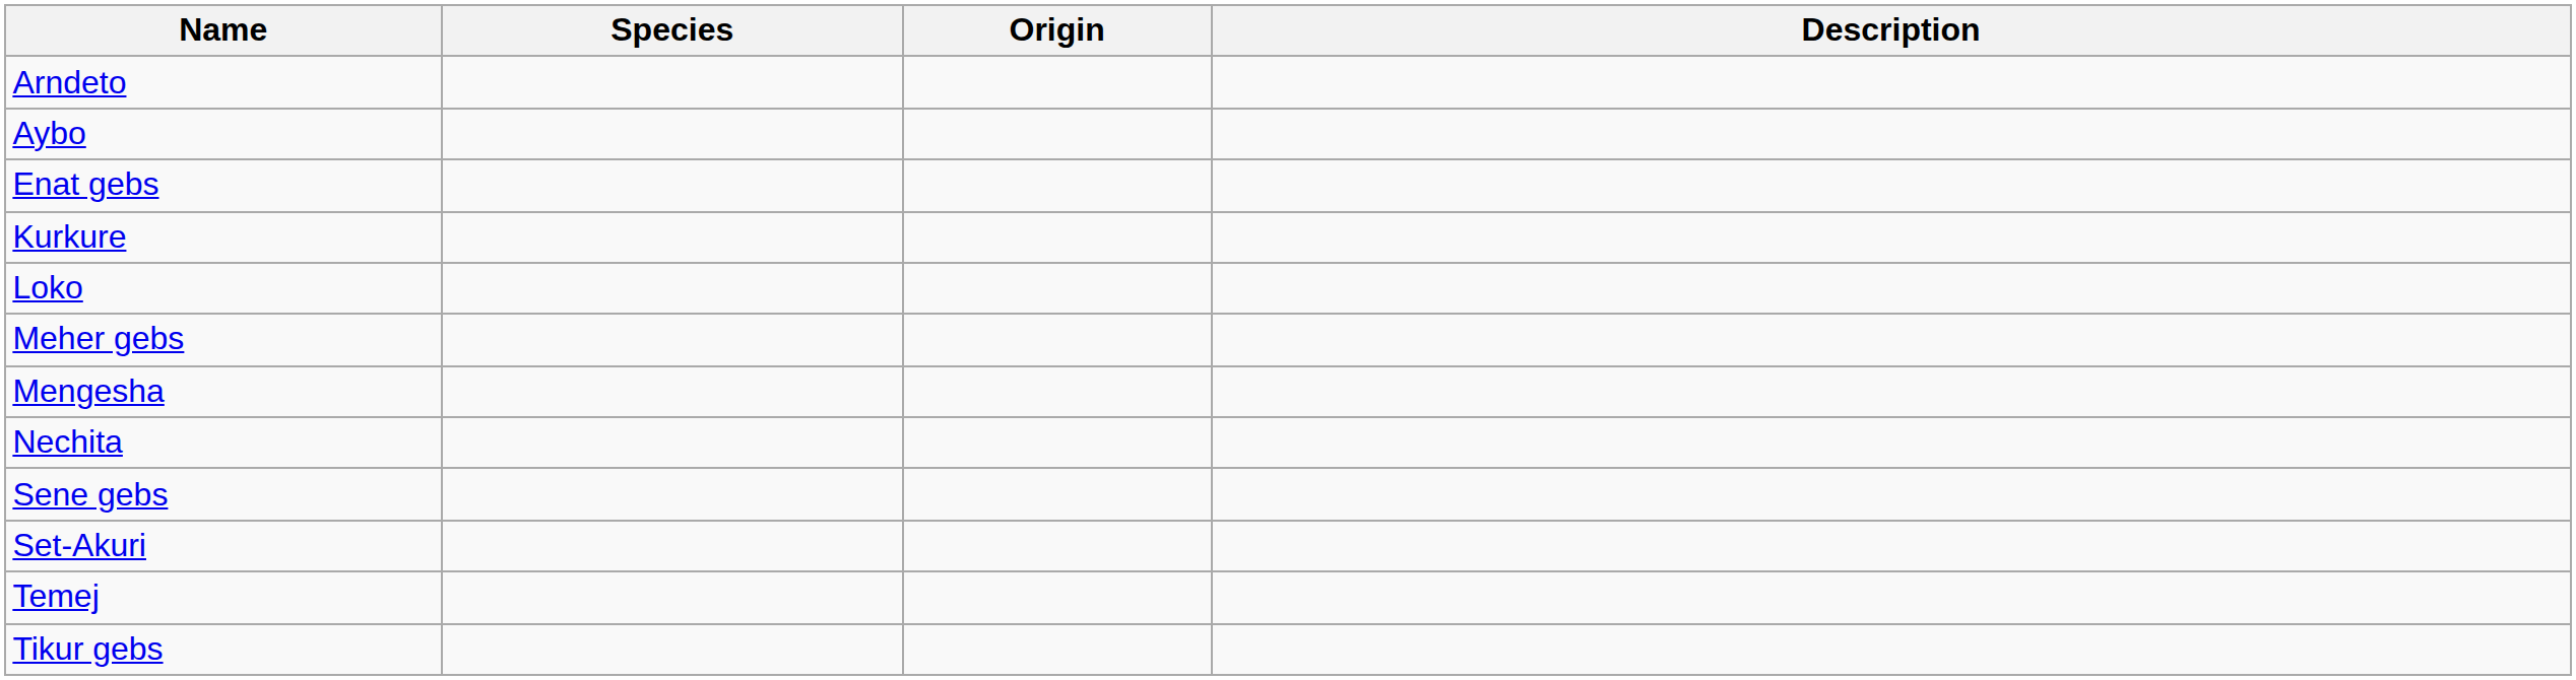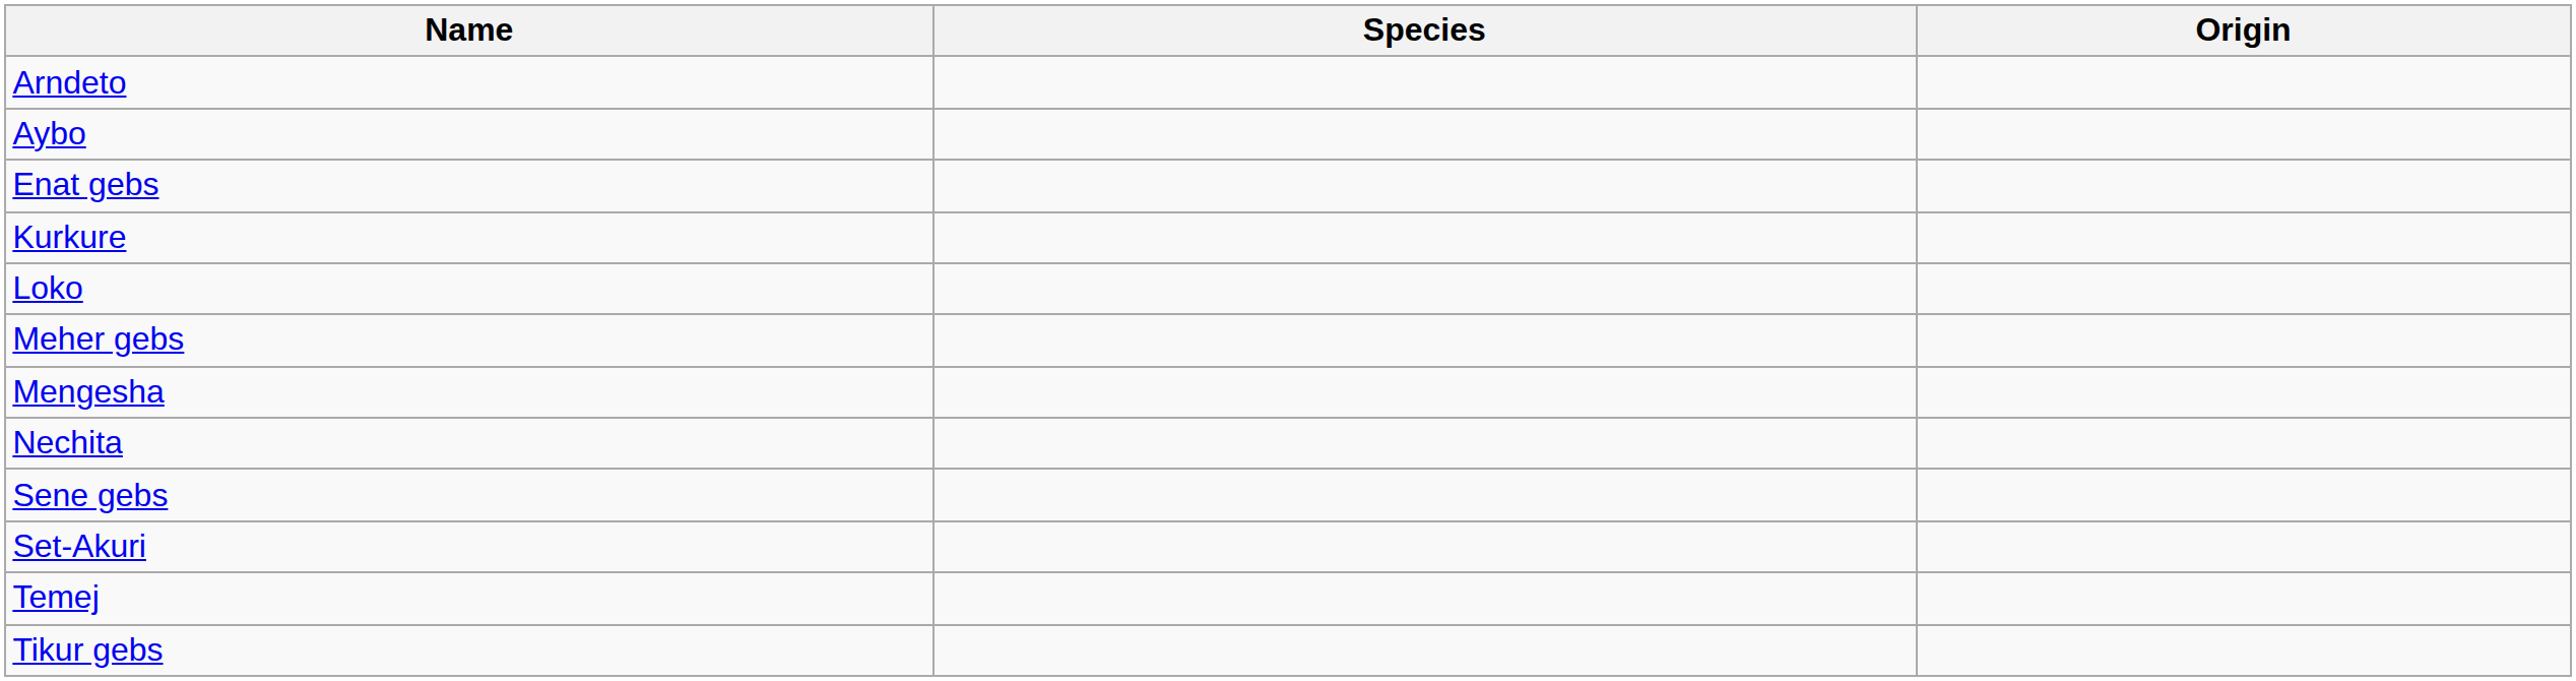 <table class="wikitable sortable" style="width:100%; height:auto;">
 <tr>
 <th style="width:17%;">Name</th>
 <th style="width:18%;">Species</th>
 <th style="width:12%;">Origin</th>
-<th style="width:53%;" class="unsortable">Description</th>
 </tr>
 <tr>
 <td><a href='#'>Arndeto</a></td>
-<td></td>
 <td></td>
 <td></td>
 </tr>
 <tr>
 <td><a href='#'>Aybo</a></td>
 <td></td>
 <td></td>
-<td></td>
 </tr>
 <tr>
 <td><a href='#'>Enat gebs</a></td>
-<td></td>
 <td></td>
 <td></td>
 </tr>
 <tr>
 <td><a href='#'>Kurkure</a></td>
 <td></td>
 <td></td>
-<td></td>
 </tr>
 <tr>
 <td><a href='#'>Loko</a></td>
-<td></td>
 <td></td>
 <td></td>
 </tr>
 <tr>
 <td><a href='#'>Meher gebs</a></td>
 <td></td>
 <td></td>
-<td></td>
 </tr>
 <tr>
 <td><a href='#'>Mengesha</a></td>
-<td></td>
 <td></td>
 <td></td>
 </tr>
 <tr>
 <td><a href='#'>Nechita</a></td>
 <td></td>
 <td></td>
-<td></td>
 </tr>
 <tr>
 <td><a href='#'>Sene gebs</a></td>
-<td></td>
 <td></td>
 <td></td>
 </tr>
 <tr>
 <td><a href='#'>Set-Akuri</a></td>
 <td></td>
 <td></td>
-<td></td>
 </tr>
 <tr>
 <td><a href='#'>Temej</a></td>
-<td></td>
 <td></td>
 <td></td>
 </tr>
 <tr>
 <td><a href='#'>Tikur gebs</a></td>
 <td></td>
 <td></td>
-<td></td>
 </tr>
 </table>
